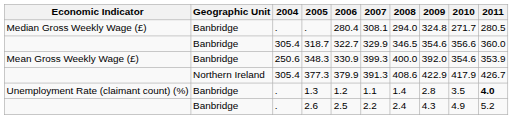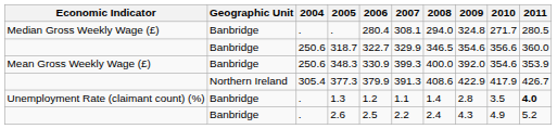 <table class="wikitable">
 <tr>
 <th>Economic Indicator</th>
 <th>Geographic Unit</th>
 <th>2004</th>
 <th>2005</th>
 <th>2006</th>
 <th>2007</th>
 <th>2008</th>
 <th>2009</th>
 <th>2010</th>
 <th>2011</th>
 </tr>
 <tr>
 <td>Median Gross Weekly Wage (£)</td>
 <td>Banbridge</td>
 <td>.</td>
 <td>.</td>
 <td>280.4</td>
 <td>308.1</td>
 <td>294.0</td>
 <td>324.8</td>
 <td>271.7</td>
 <td>280.5</td>
 </tr>
 <tr>
 <td></td>
 <td>Banbridge</td>
-<td>305.4</td>
+<td>250.6</td>
 <td>318.7</td>
 <td>322.7</td>
 <td>329.9</td>
 <td>346.5</td>
 <td>354.6</td>
 <td>356.6</td>
 <td>360.0</td>
 </tr>
 <tr>
 <td>Mean Gross Weekly Wage (£)</td>
 <td>Banbridge</td>
 <td>250.6</td>
 <td>348.3</td>
 <td>330.9</td>
 <td>399.3</td>
 <td>400.0</td>
 <td>392.0</td>
 <td>354.6</td>
 <td>353.9</td>
 </tr>
 <tr>
 <td></td>
 <td>Northern Ireland</td>
 <td>305.4</td>
 <td>377.3</td>
 <td>379.9</td>
 <td>391.3</td>
 <td>408.6</td>
 <td>422.9</td>
 <td>417.9</td>
 <td>426.7</td>
 </tr>
 <tr>
 <td>Unemployment Rate (claimant count) (%)</td>
 <td>Banbridge</td>
 <td>.</td>
 <td>1.3</td>
 <td>1.2</td>
 <td>1.1</td>
 <td>1.4</td>
 <td>2.8</td>
 <td>3.5</td>
 <td><strong>4.0</strong></td>
 </tr>
 <tr>
 <td></td>
 <td>Banbridge</td>
 <td>.</td>
 <td>2.6</td>
 <td>2.5</td>
 <td>2.2</td>
 <td>2.4</td>
 <td>4.3</td>
 <td>4.9</td>
 <td>5.2</td>
 </tr>
 </table>
